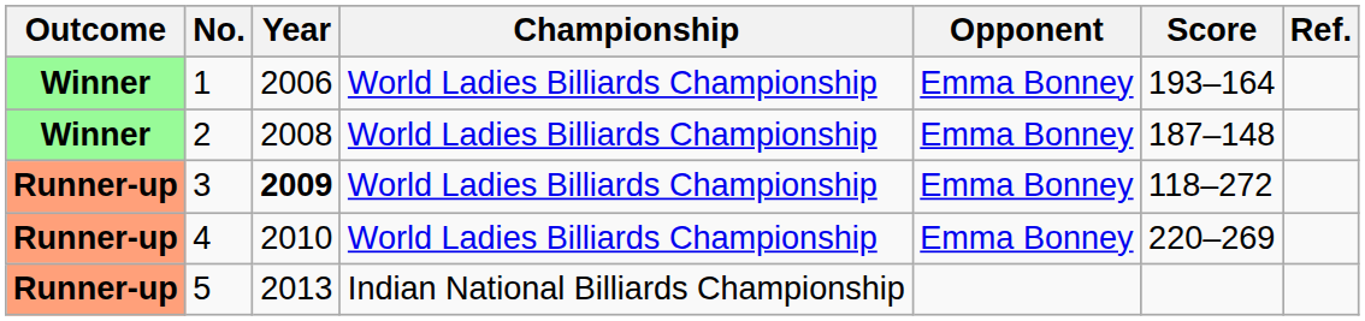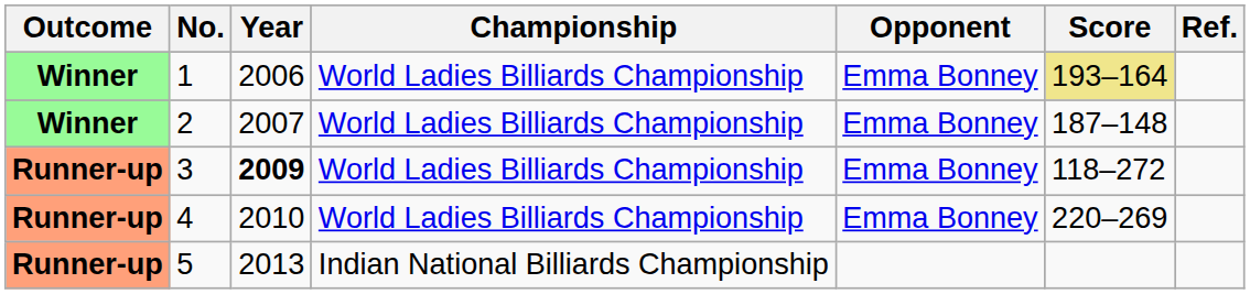 <table class="wikitable">
 <tr>
 <th>Outcome</th>
 <th>No.</th>
 <th>Year</th>
 <th>Championship</th>
 <th>Opponent</th>
 <th>Score</th>
 <th>Ref.</th>
 </tr>
 <tr>
 <th scope="row" style="background:#98FB98">Winner</th>
 <td>1</td>
 <td>2006</td>
 <td><a href='#'>World Ladies Billiards Championship</a></td>
 <td><a href='#'>Emma Bonney</a></td>
-<td>193–164</td>
+<td style="background: khaki;">193–164</td>
 <td></td>
 </tr>
 <tr>
 <th scope="row" style="background:#98FB98">Winner</th>
 <td>2</td>
-<td>2008</td>
+<td>2007</td>
 <td><a href='#'>World Ladies Billiards Championship</a></td>
 <td><a href='#'>Emma Bonney</a></td>
 <td>187–148</td>
 <td></td>
 </tr>
 <tr>
 <th scope="row" style="background:#ffa07a;">Runner-up</th>
 <td>3</td>
 <td><strong>2009</strong></td>
 <td><a href='#'>World Ladies Billiards Championship</a></td>
 <td><a href='#'>Emma Bonney</a></td>
 <td>118–272</td>
 <td></td>
 </tr>
 <tr>
 <th scope="row" style="background:#ffa07a;">Runner-up</th>
 <td>4</td>
 <td>2010</td>
 <td><a href='#'>World Ladies Billiards Championship</a></td>
 <td><a href='#'>Emma Bonney</a></td>
 <td>220–269</td>
 <td></td>
 </tr>
 <tr>
 <th scope="row" style="background:#ffa07a;">Runner-up</th>
 <td>5</td>
 <td>2013</td>
 <td>Indian National Billiards Championship</td>
 <td></td>
 <td></td>
 <td></td>
 </tr>
 </table>
